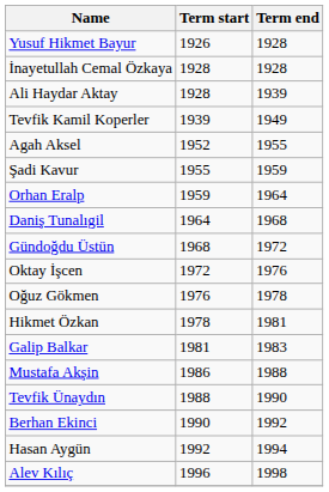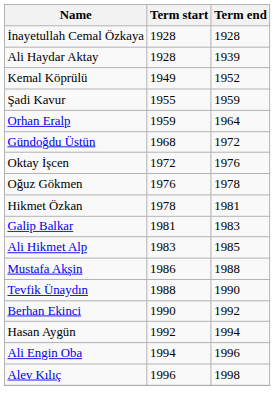 <table class="wikitable" style="font-size:90%;">
 <tr>
 <th>Name</th>
 <th>Term start</th>
 <th>Term end</th>
-</tr>
-<tr>
-<td><a href='#'>Yusuf Hikmet Bayur</a></td>
-<td>1926</td>
-<td>1928</td>
 </tr>
 <tr>
 <td>İnayetullah Cemal Özkaya</td>
 <td>1928</td>
 <td>1928</td>
 </tr>
 <tr>
 <td>Ali Haydar Aktay</td>
 <td>1928</td>
 <td>1939</td>
 </tr>
 <tr>
-<td>Tevfik Kamil Koperler</td>
-<td>1939</td>
+<td>Kemal Köprülü</td>
 <td>1949</td>
-</tr>
-<tr>
-<td>Agah Aksel</td>
 <td>1952</td>
-<td>1955</td>
 </tr>
 <tr>
 <td>Şadi Kavur</td>
 <td>1955</td>
 <td>1959</td>
 </tr>
 <tr>
 <td><a href='#'>Orhan Eralp</a></td>
 <td>1959</td>
 <td>1964</td>
-</tr>
-<tr>
-<td><a href='#'>Daniş Tunalıgil</a></td>
-<td>1964</td>
-<td>1968</td>
 </tr>
 <tr>
 <td><a href='#'>Gündoğdu Üstün</a></td>
 <td>1968</td>
 <td>1972</td>
 </tr>
 <tr>
 <td>Oktay İşcen</td>
 <td>1972</td>
 <td>1976</td>
 </tr>
 <tr>
 <td>Oğuz Gökmen</td>
 <td>1976</td>
 <td>1978</td>
 </tr>
 <tr>
 <td>Hikmet Özkan</td>
 <td>1978</td>
 <td>1981</td>
 </tr>
 <tr>
 <td><a href='#'>Galip Balkar</a></td>
 <td>1981</td>
 <td>1983</td>
 </tr>
 <tr>
+<td><a href='#'>Ali Hikmet Alp</a></td>
+<td>1983</td>
+<td>1985</td>
+</tr>
+<tr>
 <td><a href='#'>Mustafa Akşin</a></td>
 <td>1986</td>
 <td>1988</td>
 </tr>
 <tr>
 <td><a href='#'>Tevfik Ünaydın</a></td>
 <td>1988</td>
 <td>1990</td>
 </tr>
 <tr>
 <td><a href='#'>Berhan Ekinci</a></td>
 <td>1990</td>
 <td>1992</td>
 </tr>
 <tr>
 <td>Hasan Aygün</td>
 <td>1992</td>
 <td>1994</td>
 </tr>
 <tr>
+<td><a href='#'>Ali Engin Oba</a></td>
+<td>1994</td>
+<td>1996</td>
+</tr>
+<tr>
 <td><a href='#'>Alev Kılıç</a></td>
 <td>1996</td>
 <td>1998</td>
 </tr>
 <tr>
 </tr>
 </table>
